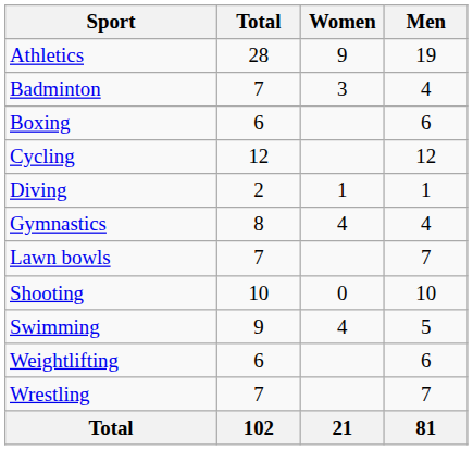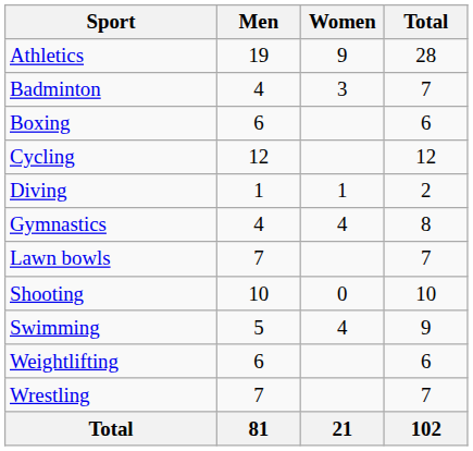 <table class="wikitable sortable" style="text-align:center; font-size: 95%;">
 <tr>
 <th width=150>Sport</th>
+<th width=55>Men</th>
+<th width=55>Women</th>
 <th width=55>Total</th>
-<th width=55>Women</th>
-<th width=55>Men</th>
 </tr>
 <tr>
 <td align=left><a href='#'>Athletics</a></td>
+<td>19</td>
+<td>9</td>
 <td>28</td>
-<td>9</td>
-<td>19</td>
 </tr>
 <tr>
 <td align=left><a href='#'>Badminton</a></td>
+<td>4</td>
+<td>3</td>
 <td>7</td>
-<td>3</td>
-<td>4</td>
 </tr>
 <tr>
 <td align=left><a href='#'>Boxing</a></td>
 <td>6</td>
 <td></td>
 <td>6</td>
 </tr>
 <tr>
 <td align=left><a href='#'>Cycling</a></td>
 <td>12</td>
 <td></td>
 <td>12</td>
 </tr>
 <tr>
 <td align=left><a href='#'>Diving</a></td>
-<td>2</td>
 <td>1</td>
 <td>1</td>
+<td>2</td>
 </tr>
 <tr>
 <td align=left><a href='#'>Gymnastics</a></td>
-<td>8</td>
 <td>4</td>
 <td>4</td>
+<td>8</td>
 </tr>
 <tr>
 <td align=left><a href='#'>Lawn bowls</a></td>
 <td>7</td>
 <td></td>
 <td>7</td>
 </tr>
 <tr>
 <td align=left><a href='#'>Shooting</a></td>
 <td>10</td>
 <td>0</td>
 <td>10</td>
 </tr>
 <tr>
 <td align=left><a href='#'>Swimming</a></td>
+<td>5</td>
+<td>4</td>
 <td>9</td>
-<td>4</td>
-<td>5</td>
 </tr>
 <tr>
 <td align=left><a href='#'>Weightlifting</a></td>
 <td>6</td>
 <td></td>
 <td>6</td>
 </tr>
 <tr>
 <td align=left><a href='#'>Wrestling</a></td>
 <td>7</td>
 <td></td>
 <td>7</td>
 </tr>
 <tr>
 <th>Total</th>
+<th>81</th>
+<th>21</th>
 <th>102</th>
-<th>21</th>
-<th>81</th>
 </tr>
 </table>
